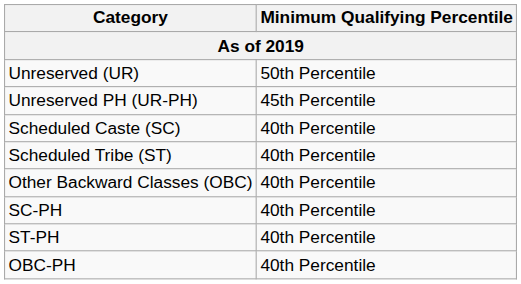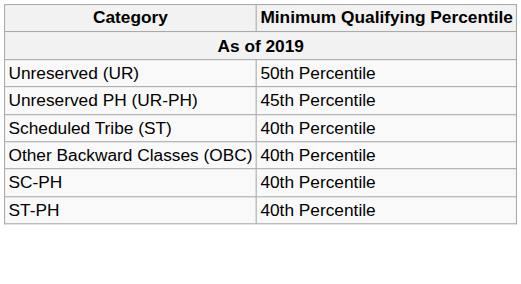 <table class="wikitable">
 <tr>
 <th>Category</th>
 <th>Minimum Qualifying Percentile</th>
 </tr>
 <tr>
 <th colspan="2">As of 2019</th>
 </tr>
 <tr>
 <td>Unreserved (UR)</td>
 <td>50th Percentile</td>
 </tr>
 <tr>
 <td>Unreserved PH (UR-PH)</td>
 <td>45th Percentile</td>
 </tr>
 <tr>
-<td>Scheduled Caste (SC)</td>
-<td>40th Percentile</td>
-</tr>
-<tr>
 <td>Scheduled Tribe (ST)</td>
 <td>40th Percentile</td>
 </tr>
 <tr>
 <td>Other Backward Classes (OBC)</td>
 <td>40th Percentile</td>
 </tr>
 <tr>
 <td>SC-PH</td>
 <td>40th Percentile</td>
 </tr>
 <tr>
 <td>ST-PH</td>
 <td>40th Percentile</td>
 </tr>
-<tr>
-<td>OBC-PH</td>
-<td>40th Percentile</td>
-</tr>
 </table>
